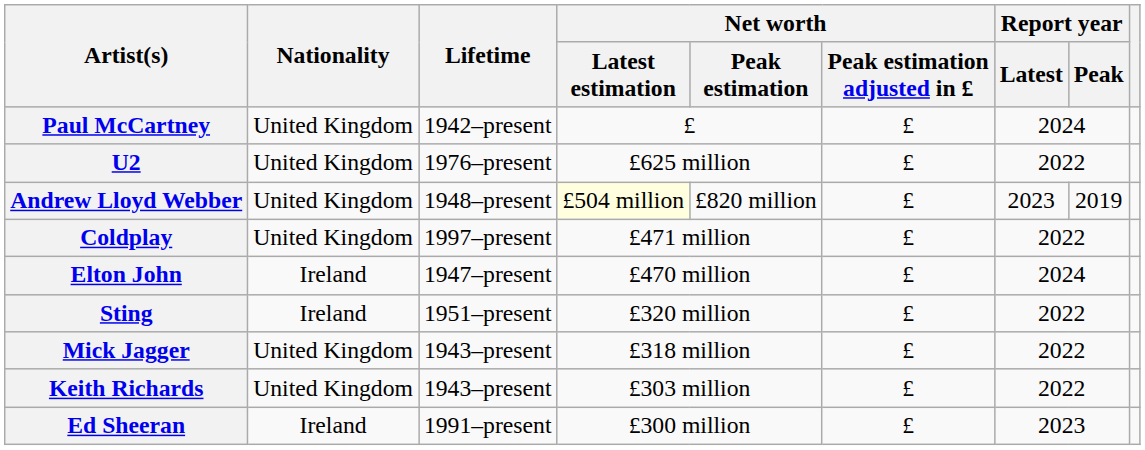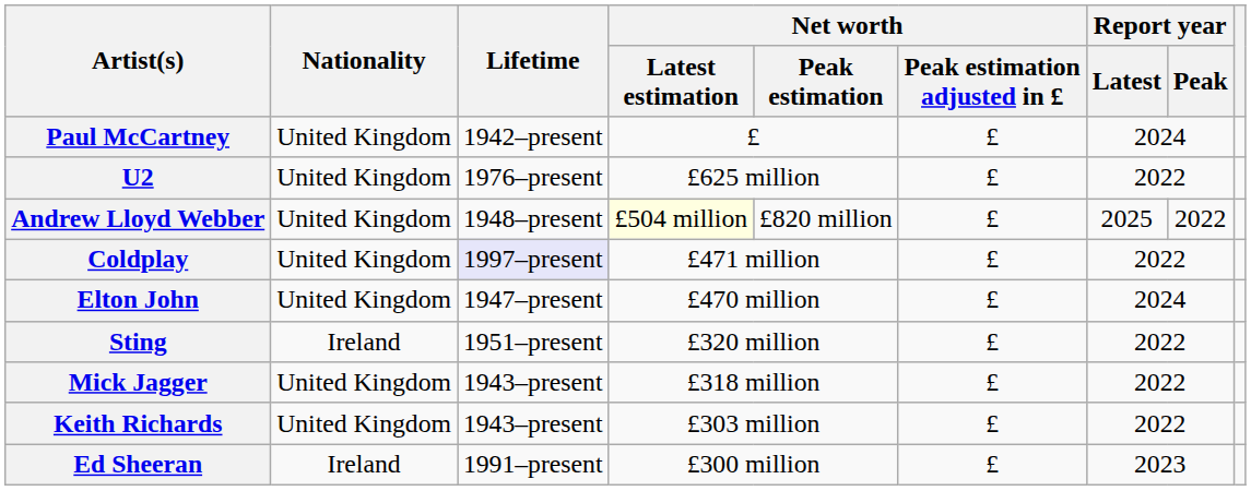 <table class="wikitable sortable plainrowheaders" style="text-align:center;">
 <tr>
 <th rowspan="2">Artist(s)</th>
 <th rowspan="2">Nationality</th>
 <th rowspan="2">Lifetime</th>
 <th colspan="3">Net worth</th>
 <th colspan="2">Report year</th>
 <th rowspan="2" class="unsortable"></th>
 </tr>
 <tr>
 <th>Latest<br>estimation</th>
 <th>Peak<br>estimation</th>
 <th>Peak estimation<br><a href='#'>adjusted</a> in  £</th>
 <th>Latest</th>
 <th>Peak</th>
 </tr>
 <tr>
 <th scope="row"><a href='#'>Paul McCartney</a></th>
 <td>United Kingdom</td>
 <td>1942–present</td>
 <td colspan="2">£</td>
 <td>£</td>
 <td colspan="2">2024</td>
 <td></td>
 </tr>
 <tr>
 <th scope="row"><a href='#'>U2</a></th>
 <td>United Kingdom</td>
 <td>1976–present</td>
 <td colspan="2">£625 million</td>
 <td>£</td>
 <td colspan="2">2022</td>
 <td></td>
 </tr>
 <tr>
 <th scope="row"><a href='#'>Andrew Lloyd Webber</a></th>
 <td>United Kingdom</td>
 <td>1948–present</td>
 <td style="background: lightyellow;">£504 million</td>
 <td>£820 million</td>
 <td>£</td>
-<td>2023</td>
-<td>2019</td>
+<td>2025</td>
+<td>2022</td>
 <td></td>
 </tr>
 <tr>
 <th scope="row"><a href='#'>Coldplay</a></th>
 <td>United Kingdom</td>
-<td>1997–present</td>
+<td style="background: lavender;">1997–present</td>
 <td colspan="2">£471 million</td>
 <td>£</td>
 <td colspan="2">2022</td>
 <td></td>
 </tr>
 <tr>
 <th scope="row"><a href='#'>Elton John</a></th>
-<td>Ireland</td>
+<td>United Kingdom</td>
 <td>1947–present</td>
 <td colspan="2">£470 million</td>
 <td>£</td>
 <td colspan="2">2024</td>
 <td></td>
 </tr>
 <tr>
 <th scope="row"><a href='#'>Sting</a></th>
 <td>Ireland</td>
 <td>1951–present</td>
 <td colspan="2">£320 million</td>
 <td>£</td>
 <td colspan="2">2022</td>
 <td></td>
 </tr>
 <tr>
 <th scope="row"><a href='#'>Mick Jagger</a></th>
 <td>United Kingdom</td>
 <td>1943–present</td>
 <td colspan="2">£318 million</td>
 <td>£</td>
 <td colspan="2">2022</td>
 <td></td>
 </tr>
 <tr>
 <th scope="row"><a href='#'>Keith Richards</a></th>
 <td>United Kingdom</td>
 <td>1943–present</td>
 <td colspan="2">£303 million</td>
 <td>£</td>
 <td colspan="2">2022</td>
 <td></td>
 </tr>
 <tr>
 <th scope="row"><a href='#'>Ed Sheeran</a></th>
 <td>Ireland</td>
 <td>1991–present</td>
 <td colspan="2">£300 million</td>
 <td>£</td>
 <td colspan="2">2023</td>
 <td></td>
 </tr>
 </table>
